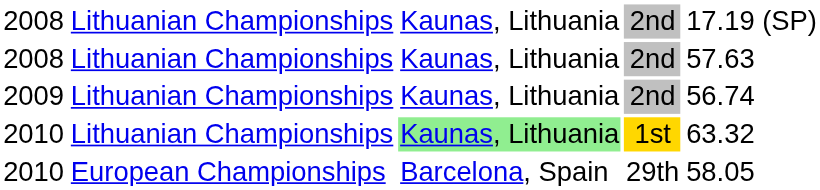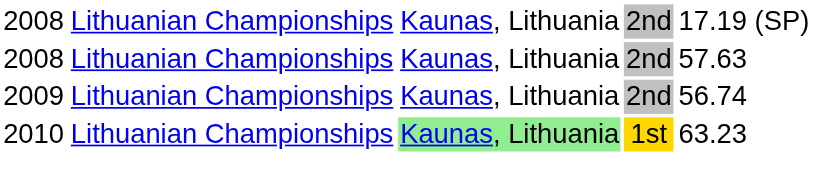 <table>
 <tr>
 <td>2008</td>
 <td><a href='#'>Lithuanian Championships</a></td>
 <td><a href='#'>Kaunas</a>, Lithuania</td>
 <td bgcolor="silver" align="center">2nd</td>
 <td>17.19 (SP)</td>
 </tr>
 <tr>
 <td>2008</td>
 <td><a href='#'>Lithuanian Championships</a></td>
 <td><a href='#'>Kaunas</a>, Lithuania</td>
 <td bgcolor="silver" align="center">2nd</td>
 <td>57.63</td>
 </tr>
 <tr>
 <td>2009</td>
 <td><a href='#'>Lithuanian Championships</a></td>
 <td><a href='#'>Kaunas</a>, Lithuania</td>
 <td bgcolor="silver" align="center">2nd</td>
 <td>56.74</td>
 </tr>
 <tr>
 <td>2010</td>
 <td><a href='#'>Lithuanian Championships</a></td>
 <td style="background: lightgreen;"><a href='#'>Kaunas</a>, Lithuania</td>
 <td bgcolor="gold" align="center">1st</td>
-<td>63.32</td>
-</tr>
-<tr>
-<td>2010</td>
-<td><a href='#'>European Championships</a></td>
-<td><a href='#'>Barcelona</a>, Spain</td>
-<td align="center">29th</td>
-<td>58.05</td>
+<td>63.23</td>
 </tr>
 <tr>
 </tr>
 </table>
